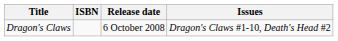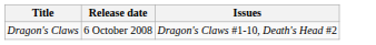 <table class="wikitable">
 <tr>
 <th>Title</th>
-<th>ISBN</th>
 <th>Release date</th>
 <th>Issues</th>
 </tr>
 <tr>
 <td><em>Dragon's Claws</em></td>
-<td></td>
 <td>6 October 2008</td>
 <td><em>Dragon's Claws</em> #1-10, <em>Death's Head</em> #2</td>
 </tr>
 </table>
